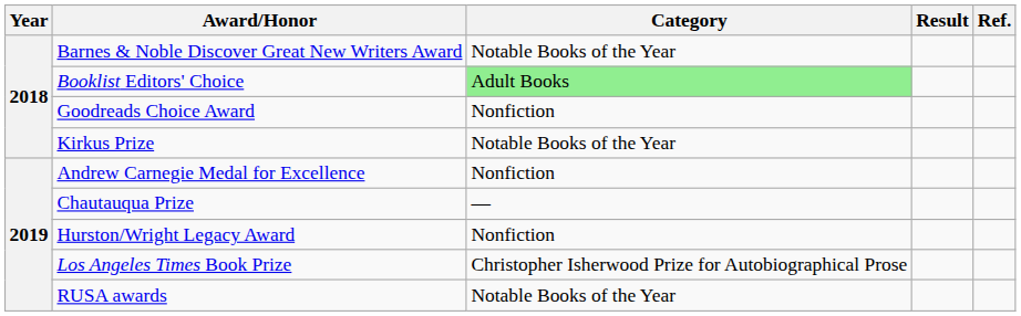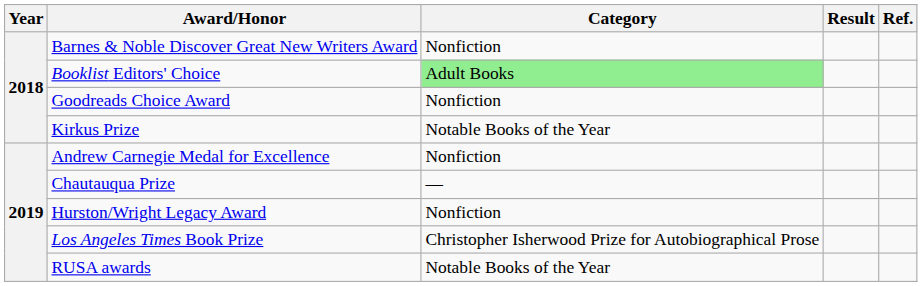 <table class="wikitable sortable">
 <tr>
 <th>Year</th>
 <th>Award/Honor</th>
 <th>Category</th>
 <th>Result</th>
 <th>Ref.</th>
 </tr>
 <tr>
 <th rowspan="4">2018</th>
 <td><a href='#'>Barnes & Noble Discover Great New Writers Award</a></td>
-<td>Notable Books of the Year</td>
+<td>Nonfiction</td>
 <td></td>
 <td></td>
 </tr>
 <tr>
 <td><a href='#'><em>Booklist</em> Editors' Choice</a></td>
 <td style="background: lightgreen;">Adult Books</td>
 <td></td>
 <td></td>
 </tr>
 <tr>
 <td><a href='#'>Goodreads Choice Award</a></td>
 <td>Nonfiction</td>
 <td></td>
 <td></td>
 </tr>
 <tr>
 <td><a href='#'>Kirkus Prize</a></td>
 <td>Notable Books of the Year</td>
 <td></td>
 <td></td>
 </tr>
 <tr>
 <th rowspan="5">2019</th>
 <td><a href='#'>Andrew Carnegie Medal for Excellence</a></td>
 <td>Nonfiction</td>
 <td></td>
 <td></td>
 </tr>
 <tr>
 <td><a href='#'>Chautauqua Prize</a></td>
 <td>—</td>
 <td></td>
 <td></td>
 </tr>
 <tr>
 <td><a href='#'>Hurston/Wright Legacy Award</a></td>
 <td>Nonfiction</td>
 <td></td>
 <td></td>
 </tr>
 <tr>
 <td><a href='#'><em>Los Angeles Times</em> Book Prize</a></td>
 <td>Christopher Isherwood Prize for Autobiographical Prose</td>
 <td></td>
 <td></td>
 </tr>
 <tr>
 <td><a href='#'>RUSA awards</a></td>
 <td>Notable Books of the Year</td>
 <td></td>
 <td></td>
 </tr>
 </table>
